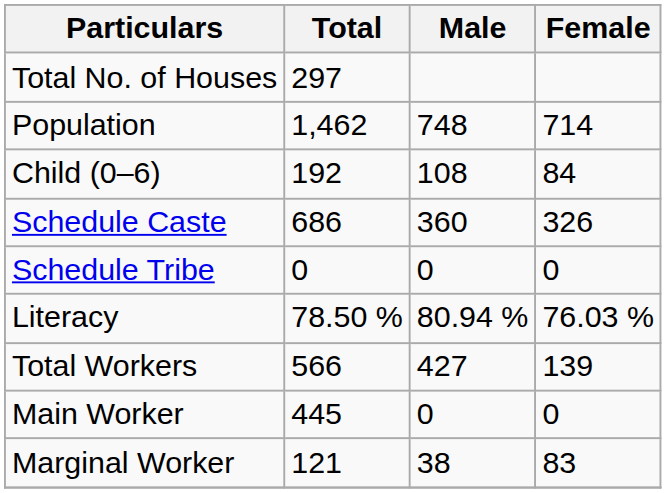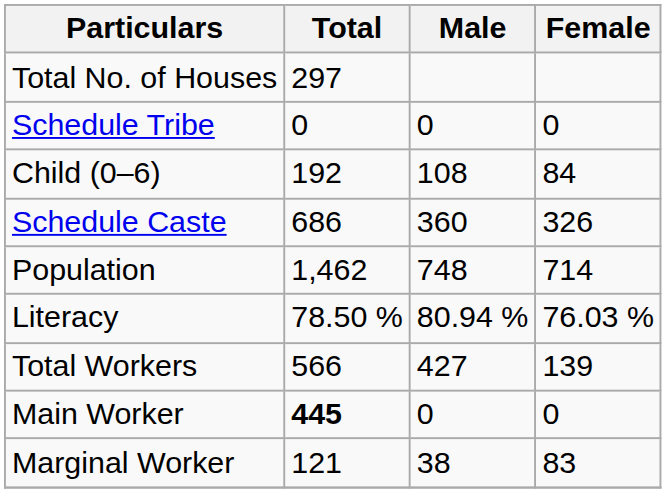 <table class="wikitable sortable">
 <tr>
 <th>Particulars</th>
 <th>Total</th>
 <th>Male</th>
 <th>Female</th>
 </tr>
 <tr>
 <td>Total No. of Houses</td>
 <td>297</td>
 <td></td>
 <td></td>
 </tr>
 <tr>
-<td>Population</td>
-<td>1,462</td>
-<td>748</td>
-<td>714</td>
+<td><a href='#'>Schedule Tribe</a></td>
+<td>0</td>
+<td>0</td>
+<td>0</td>
 </tr>
 <tr>
 <td>Child (0–6)</td>
 <td>192</td>
 <td>108</td>
 <td>84</td>
 </tr>
 <tr>
 <td><a href='#'>Schedule Caste</a></td>
 <td>686</td>
 <td>360</td>
 <td>326</td>
 </tr>
 <tr>
-<td><a href='#'>Schedule Tribe</a></td>
-<td>0</td>
-<td>0</td>
-<td>0</td>
+<td>Population</td>
+<td>1,462</td>
+<td>748</td>
+<td>714</td>
 </tr>
 <tr>
 <td>Literacy</td>
 <td>78.50  %</td>
 <td>80.94  %</td>
 <td>76.03  %</td>
 </tr>
 <tr>
 <td>Total Workers</td>
 <td>566</td>
 <td>427</td>
 <td>139</td>
 </tr>
 <tr>
 <td>Main Worker</td>
-<td>445</td>
+<td><strong>445</strong></td>
 <td>0</td>
 <td>0</td>
 </tr>
 <tr>
 <td>Marginal Worker</td>
 <td>121</td>
 <td>38</td>
 <td>83</td>
 </tr>
 <tr>
 </tr>
 </table>
